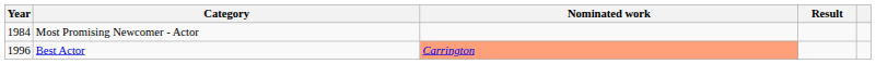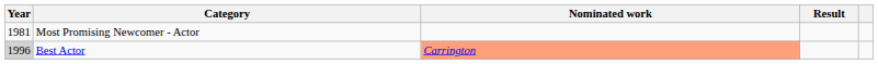 <table class="wikitable sortable" width="95%">
 <tr>
 <th scope="col" style="width:1em;">Year</th>
 <th scope="col" style="width:40em;">Category</th>
 <th scope="col" style="width:39em;">Nominated work</th>
 <th scope="col" style="width:5em;">Result</th>
 <th scope="col" style="width:1em;"class="unsortable"></th>
 </tr>
 <tr>
-<td>1984</td>
+<td>1981</td>
 <td>Most Promising Newcomer - Actor</td>
 <td></td>
 <td></td>
 <td></td>
 </tr>
 <tr>
-<td>1996</td>
+<td style="background: lightgrey;">1996</td>
 <td><a href='#'>Best Actor</a></td>
 <td style="background: lightsalmon;"><em><a href='#'>Carrington</a></em></td>
 <td></td>
 <td></td>
 </tr>
 </table>
